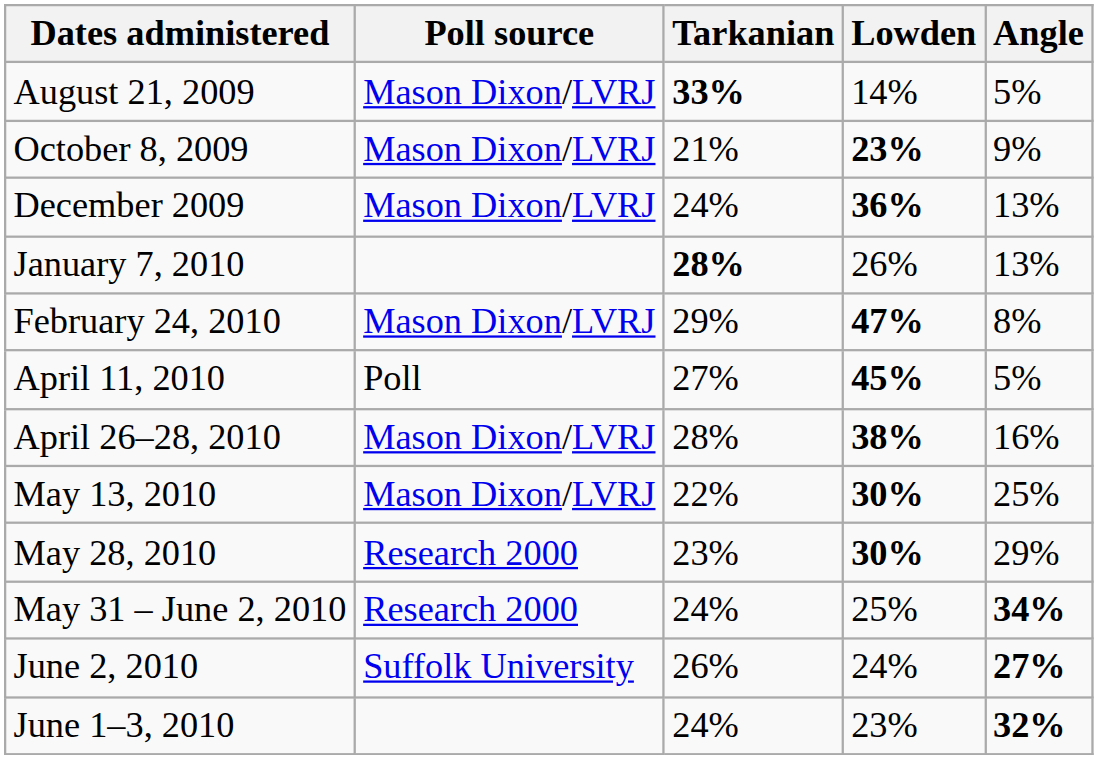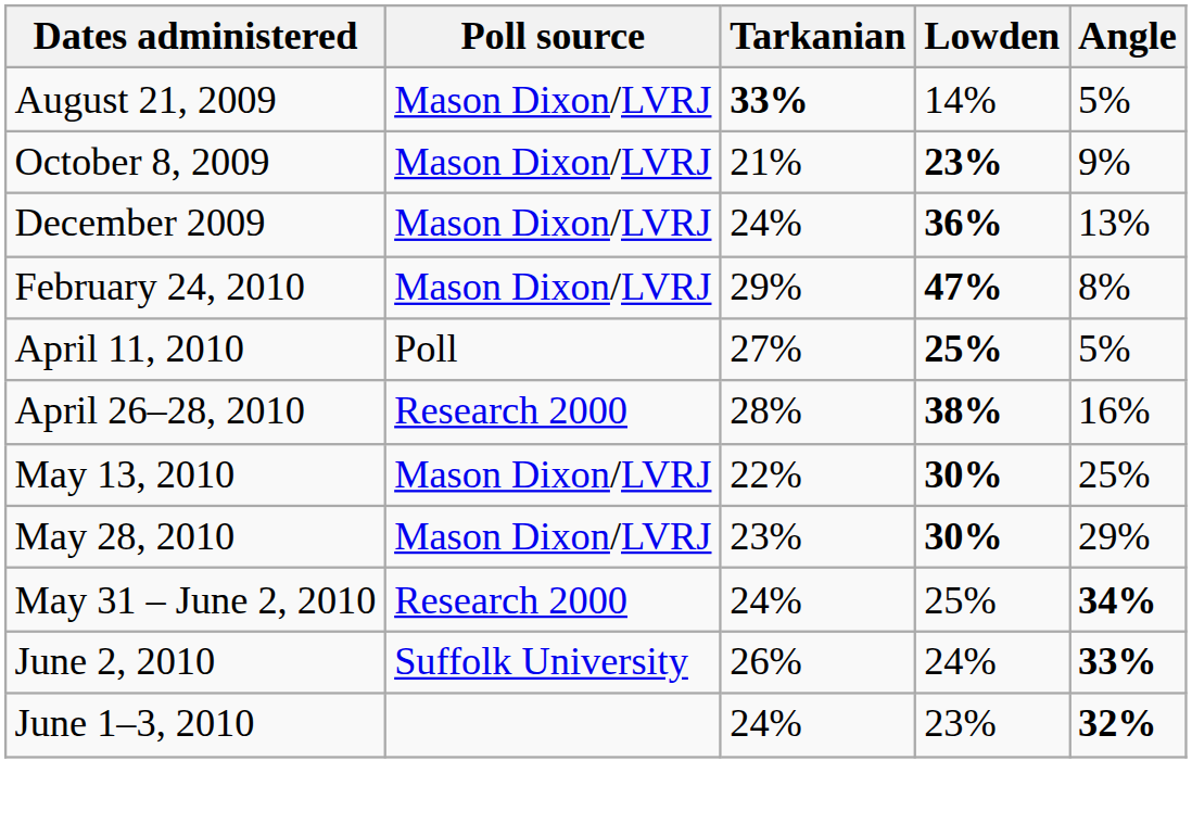 <table class="wikitable">
 <tr valign=bottom>
 <th>Dates administered</th>
 <th>Poll source</th>
 <th>Tarkanian</th>
 <th>Lowden</th>
 <th>Angle</th>
 </tr>
 <tr>
 <td>August 21, 2009</td>
 <td><a href='#'>Mason Dixon</a>/<a href='#'>LVRJ</a></td>
 <td><strong>33%</strong></td>
 <td>14%</td>
 <td>5%</td>
 </tr>
 <tr>
 <td>October 8, 2009</td>
 <td><a href='#'>Mason Dixon</a>/<a href='#'>LVRJ</a></td>
 <td>21%</td>
 <td><strong>23%</strong></td>
 <td>9%</td>
 </tr>
 <tr>
 <td>December 2009</td>
 <td><a href='#'>Mason Dixon</a>/<a href='#'>LVRJ</a></td>
 <td>24%</td>
 <td><strong>36%</strong></td>
 <td>13%</td>
 </tr>
 <tr>
-<td>January 7, 2010</td>
-<td></td>
-<td><strong>28%</strong></td>
-<td>26%</td>
-<td>13%</td>
-</tr>
-<tr>
 <td>February 24, 2010</td>
 <td><a href='#'>Mason Dixon</a>/<a href='#'>LVRJ</a></td>
 <td>29%</td>
 <td><strong>47%</strong></td>
 <td>8%</td>
 </tr>
 <tr>
 <td>April 11, 2010</td>
 <td>Poll</td>
 <td>27%</td>
-<td><strong>45%</strong></td>
+<td><strong>25%</strong></td>
 <td>5%</td>
 </tr>
 <tr>
 <td>April 26–28, 2010</td>
-<td><a href='#'>Mason Dixon</a>/<a href='#'>LVRJ</a></td>
+<td><a href='#'>Research 2000</a></td>
 <td>28%</td>
 <td><strong>38%</strong></td>
 <td>16%</td>
 </tr>
 <tr>
 <td>May 13, 2010</td>
 <td><a href='#'>Mason Dixon</a>/<a href='#'>LVRJ</a></td>
 <td>22%</td>
 <td><strong>30%</strong></td>
 <td>25%</td>
 </tr>
 <tr>
 <td>May 28, 2010</td>
-<td><a href='#'>Research 2000</a></td>
+<td><a href='#'>Mason Dixon</a>/<a href='#'>LVRJ</a></td>
 <td>23%</td>
 <td><strong>30%</strong></td>
 <td>29%</td>
 </tr>
 <tr>
 <td>May 31 – June 2, 2010</td>
 <td><a href='#'>Research 2000</a></td>
 <td>24%</td>
 <td>25%</td>
 <td><strong>34%</strong></td>
 </tr>
 <tr>
 <td>June 2, 2010</td>
 <td><a href='#'>Suffolk University</a></td>
 <td>26%</td>
 <td>24%</td>
-<td><strong>27%</strong></td>
+<td><strong>33%</strong></td>
 </tr>
 <tr>
 <td>June 1–3, 2010</td>
 <td></td>
 <td>24%</td>
 <td>23%</td>
 <td><strong>32%</strong></td>
 </tr>
 </table>
